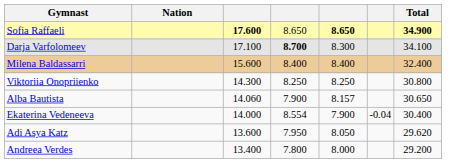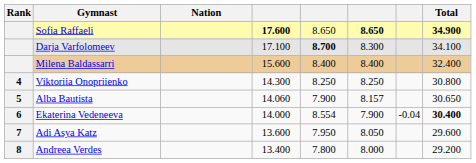 <table class="wikitable sortable" style="text-align:center; font-size:90%">
 <tr>
+<th scope="col" style="width:20px;">Rank</th>
 <th ! scope="col" style="width:170px;">Gymnast</th>
 <th ! scope="col" style="width:120px;">Nation</th>
 <th ! scope="col" style="width:60px;"></th>
 <th ! scope="col" style="width:60px;"></th>
 <th ! scope="col" style="width:60px;"></th>
 <th ! scope="col" style="width:30px;"></th>
 <th ! scope="col" style="width:60px;">Total</th>
 </tr>
 <tr bgcolor=fffcaf>
+<th scope=row></th>
 <td align=left><a href='#'>Sofia Raffaeli</a></td>
 <td style="text-align:left;"></td>
 <td><strong>17.600</strong></td>
 <td>8.650</td>
 <td><strong>8.650</strong></td>
 <td></td>
 <td><strong>34.900</strong></td>
 </tr>
 <tr bgcolor=e5e5e5>
+<th scope=row></th>
 <td align=left><a href='#'>Darja Varfolomeev</a></td>
 <td style="text-align:left;"></td>
 <td>17.100</td>
 <td><strong>8.700</strong></td>
 <td>8.300</td>
 <td></td>
 <td>34.100</td>
 </tr>
 <tr bgcolor=eecc99>
+<th scope=row></th>
 <td align=left><a href='#'>Milena Baldassarri</a></td>
 <td style="text-align:left;"></td>
 <td>15.600</td>
 <td>8.400</td>
 <td>8.400</td>
 <td></td>
 <td>32.400</td>
 </tr>
 <tr>
+<th scope=row>4</th>
 <td align=left><a href='#'>Viktoriia Onopriienko</a></td>
 <td style="text-align:left;"></td>
 <td>14.300</td>
 <td>8.250</td>
 <td>8.250</td>
 <td></td>
 <td>30.800</td>
 </tr>
 <tr>
+<th scope=row>5</th>
 <td align=left><a href='#'>Alba Bautista</a></td>
 <td style="text-align:left;"></td>
 <td>14.060</td>
 <td>7.900</td>
 <td>8.157</td>
 <td></td>
 <td>30.650</td>
 </tr>
 <tr>
+<th scope=row>6</th>
 <td align=left><a href='#'>Ekaterina Vedeneeva</a></td>
 <td style="text-align:left;"></td>
 <td>14.000</td>
 <td>8.554</td>
 <td>7.900</td>
 <td>-0.04</td>
-<td>30.400</td>
+<td><strong>30.400</strong></td>
 </tr>
 <tr>
+<th scope=row>7</th>
 <td align=left><a href='#'>Adi Asya Katz</a></td>
 <td style="text-align:left;"></td>
 <td>13.600</td>
 <td>7.950</td>
 <td>8.050</td>
 <td></td>
-<td>29.620</td>
+<td>29.600</td>
 </tr>
 <tr>
+<th scope=row>8</th>
 <td align=left><a href='#'>Andreea Verdes</a></td>
 <td style="text-align:left;"></td>
 <td>13.400</td>
 <td>7.800</td>
 <td>8.000</td>
 <td></td>
 <td>29.200</td>
 </tr>
 </table>
